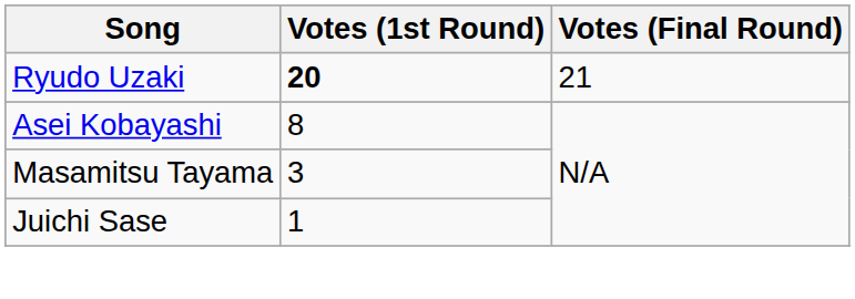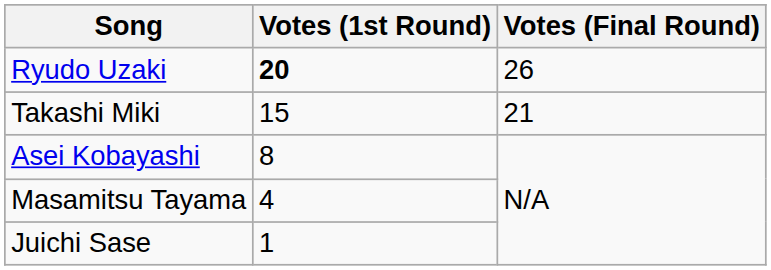 <table class="wikitable">
 <tr>
 <th>Song</th>
 <th>Votes (1st Round)</th>
 <th>Votes (Final Round)</th>
 </tr>
 <tr>
 <td><a href='#'>Ryudo Uzaki</a></td>
 <td><strong>20</strong></td>
+<td>26</td>
+</tr>
+<tr>
+<td>Takashi Miki</td>
+<td>15</td>
 <td>21</td>
 </tr>
 <tr>
 <td><a href='#'>Asei Kobayashi</a></td>
 <td>8</td>
 <td rowspan=3>N/A</td>
 </tr>
 <tr>
 <td>Masamitsu Tayama</td>
-<td>3</td>
+<td>4</td>
 </tr>
 <tr>
 <td>Juichi Sase</td>
 <td>1</td>
 </tr>
 </table>
